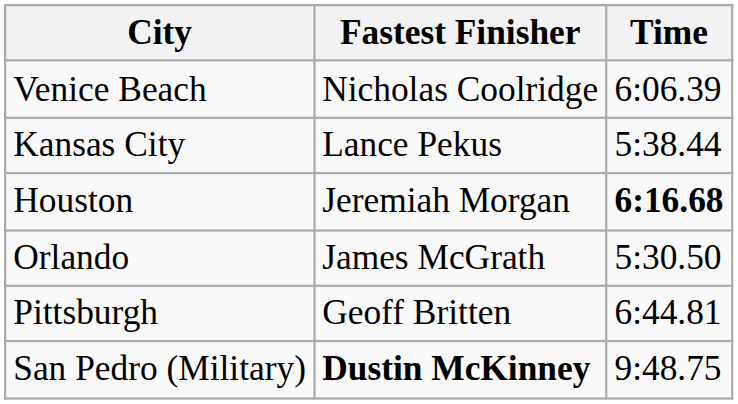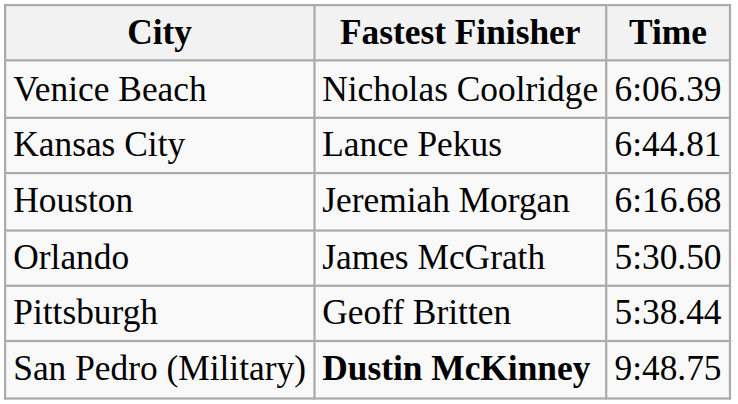 <table class="wikitable">
 <tr>
 <th>City</th>
 <th>Fastest Finisher</th>
 <th>Time</th>
 </tr>
 <tr>
 <td>Venice Beach</td>
 <td>Nicholas Coolridge</td>
 <td>6:06.39</td>
 </tr>
 <tr>
 <td>Kansas City</td>
 <td>Lance Pekus</td>
-<td>5:38.44</td>
+<td>6:44.81</td>
 </tr>
 <tr>
 <td>Houston</td>
 <td>Jeremiah Morgan</td>
-<td><strong>6:16.68</strong></td>
+<td>6:16.68</td>
 </tr>
 <tr>
 <td>Orlando</td>
 <td>James McGrath</td>
 <td>5:30.50</td>
 </tr>
 <tr>
 <td>Pittsburgh</td>
 <td>Geoff Britten</td>
-<td>6:44.81</td>
+<td>5:38.44</td>
 </tr>
 <tr>
 <td>San Pedro (Military)</td>
 <td><strong>Dustin McKinney</strong></td>
 <td>9:48.75</td>
 </tr>
 </table>
